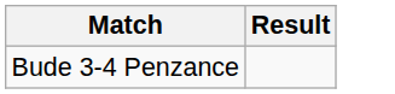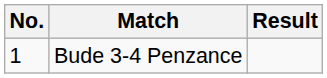 <table class="wikitable">
 <tr>
+<th>No.</th>
 <th>Match</th>
 <th>Result</th>
 </tr>
 <tr>
+<td>1</td>
 <td>Bude 3-4 Penzance</td>
 <td></td>
 </tr>
 </table>
